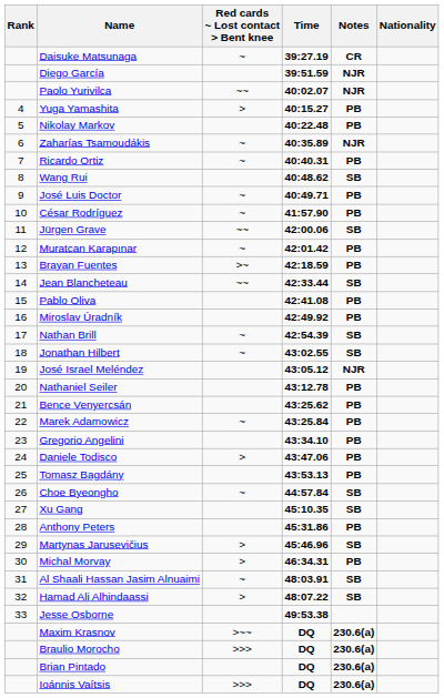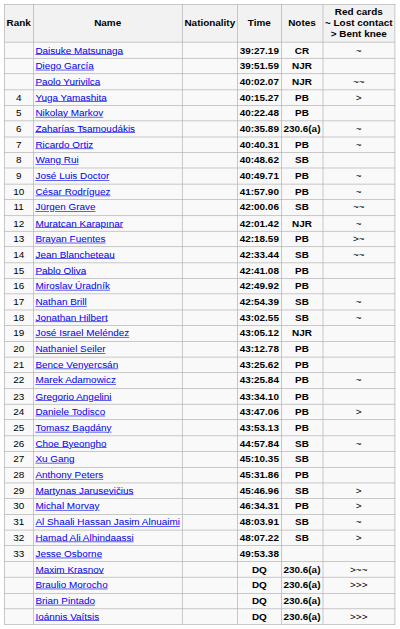 <table class="wikitable sortable" style="text-align:center">
 <tr>
 <th>Rank</th>
 <th>Name</th>
-<th>Red cards<br>~ Lost contact<br> > Bent knee</th>
+<th>Nationality</th>
 <th>Time</th>
 <th>Notes</th>
-<th>Nationality</th>
+<th>Red cards<br>~ Lost contact<br> > Bent knee</th>
 </tr>
 <tr>
 <td></td>
 <td align=left><a href='#'>Daisuke Matsunaga</a></td>
-<td>~</td>
+<td align=left></td>
 <td><strong>39:27.19</strong></td>
 <td><strong>CR</strong></td>
-<td align=left></td>
+<td>~</td>
 </tr>
 <tr>
 <td></td>
 <td align=left><a href='#'>Diego García</a></td>
-<td></td>
+<td align=left></td>
 <td><strong>39:51.59</strong></td>
 <td><strong>NJR</strong></td>
-<td align=left></td>
+<td></td>
 </tr>
 <tr>
 <td></td>
 <td align=left><a href='#'>Paolo Yurivilca</a></td>
-<td>~~</td>
+<td align=left></td>
 <td><strong>40:02.07</strong></td>
 <td><strong>NJR</strong></td>
-<td align=left></td>
+<td>~~</td>
 </tr>
 <tr>
 <td>4</td>
 <td align=left><a href='#'>Yuga Yamashita</a></td>
-<td>></td>
+<td align=left></td>
 <td><strong>40:15.27</strong></td>
 <td><strong>PB</strong></td>
-<td align=left></td>
+<td>></td>
 </tr>
 <tr>
 <td>5</td>
 <td align=left><a href='#'>Nikolay Markov</a></td>
-<td></td>
+<td align=left></td>
 <td><strong>40:22.48</strong></td>
 <td><strong>PB</strong></td>
-<td align=left></td>
+<td></td>
 </tr>
 <tr>
 <td>6</td>
 <td align=left><a href='#'>Zaharías Tsamoudákis</a></td>
+<td align=left></td>
+<td><strong>40:35.89</strong></td>
+<td><strong>230.6(a)</strong></td>
 <td>~</td>
-<td><strong>40:35.89</strong></td>
-<td><strong>NJR</strong></td>
-<td align=left></td>
 </tr>
 <tr>
 <td>7</td>
 <td align=left><a href='#'>Ricardo Ortiz</a></td>
-<td>~</td>
+<td align=left></td>
 <td><strong>40:40.31</strong></td>
 <td><strong>PB</strong></td>
-<td align=left></td>
+<td>~</td>
 </tr>
 <tr>
 <td>8</td>
 <td align=left><a href='#'>Wang Rui</a></td>
-<td></td>
+<td align=left></td>
 <td><strong>40:48.62</strong></td>
 <td><strong>SB</strong></td>
-<td align=left></td>
+<td></td>
 </tr>
 <tr>
 <td>9</td>
 <td align=left><a href='#'>José Luis Doctor</a></td>
-<td>~</td>
+<td align=left></td>
 <td><strong>40:49.71</strong></td>
 <td><strong>PB</strong></td>
-<td align=left></td>
+<td>~</td>
 </tr>
 <tr>
 <td>10</td>
 <td align=left><a href='#'>César Rodríguez</a></td>
-<td>~</td>
+<td align=left></td>
 <td><strong>41:57.90</strong></td>
 <td><strong>PB</strong></td>
-<td align=left></td>
+<td>~</td>
 </tr>
 <tr>
 <td>11</td>
 <td align=left><a href='#'>Jürgen Grave</a></td>
-<td>~~</td>
+<td align=left></td>
 <td><strong>42:00.06</strong></td>
 <td><strong>SB</strong></td>
-<td align=left></td>
+<td>~~</td>
 </tr>
 <tr>
 <td>12</td>
 <td align=left><a href='#'>Muratcan Karapınar</a></td>
+<td align=left></td>
+<td><strong>42:01.42</strong></td>
+<td><strong>NJR</strong></td>
 <td>~</td>
-<td><strong>42:01.42</strong></td>
-<td><strong>PB</strong></td>
-<td align=left></td>
 </tr>
 <tr>
 <td>13</td>
 <td align=left><a href='#'>Brayan Fuentes</a></td>
-<td>>~</td>
+<td align=left></td>
 <td><strong>42:18.59</strong></td>
 <td><strong>PB</strong></td>
-<td align=left></td>
+<td>>~</td>
 </tr>
 <tr>
 <td>14</td>
 <td align=left><a href='#'>Jean Blancheteau</a></td>
-<td>~~</td>
+<td align=left></td>
 <td><strong>42:33.44</strong></td>
 <td><strong>SB</strong></td>
-<td align=left></td>
+<td>~~</td>
 </tr>
 <tr>
 <td>15</td>
 <td align=left><a href='#'>Pablo Oliva</a></td>
-<td></td>
+<td align=left></td>
 <td><strong>42:41.08</strong></td>
 <td><strong>PB</strong></td>
-<td align=left></td>
+<td></td>
 </tr>
 <tr>
 <td>16</td>
 <td align=left><a href='#'>Miroslav Úradník</a></td>
-<td></td>
+<td align=left></td>
 <td><strong>42:49.92</strong></td>
 <td><strong>PB</strong></td>
-<td align=left></td>
+<td></td>
 </tr>
 <tr>
 <td>17</td>
 <td align=left><a href='#'>Nathan Brill</a></td>
-<td>~</td>
+<td align=left></td>
 <td><strong>42:54.39</strong></td>
 <td><strong>SB</strong></td>
-<td align=left></td>
+<td>~</td>
 </tr>
 <tr>
 <td>18</td>
 <td align=left><a href='#'>Jonathan Hilbert</a></td>
-<td>~</td>
+<td align=left></td>
 <td><strong>43:02.55</strong></td>
 <td><strong>SB</strong></td>
-<td align=left></td>
+<td>~</td>
 </tr>
 <tr>
 <td>19</td>
 <td align=left><a href='#'>José Israel Meléndez</a></td>
-<td></td>
+<td align=left></td>
 <td><strong>43:05.12</strong></td>
 <td><strong>NJR</strong></td>
-<td align=left></td>
+<td></td>
 </tr>
 <tr>
 <td>20</td>
 <td align=left><a href='#'>Nathaniel Seiler</a></td>
-<td></td>
+<td align=left></td>
 <td><strong>43:12.78</strong></td>
 <td><strong>PB</strong></td>
-<td align=left></td>
+<td></td>
 </tr>
 <tr>
 <td>21</td>
 <td align=left><a href='#'>Bence Venyercsán</a></td>
-<td></td>
+<td align=left></td>
 <td><strong>43:25.62</strong></td>
 <td><strong>PB</strong></td>
-<td align=left></td>
+<td></td>
 </tr>
 <tr>
 <td>22</td>
 <td align=left><a href='#'>Marek Adamowicz</a></td>
-<td>~</td>
+<td align=left></td>
 <td><strong>43:25.84</strong></td>
 <td><strong>PB</strong></td>
-<td align=left></td>
+<td>~</td>
 </tr>
 <tr>
 <td>23</td>
 <td align=left><a href='#'>Gregorio Angelini</a></td>
-<td></td>
+<td align=left></td>
 <td><strong>43:34.10</strong></td>
 <td><strong>PB</strong></td>
-<td align=left></td>
+<td></td>
 </tr>
 <tr>
 <td>24</td>
 <td align=left><a href='#'>Daniele Todisco</a></td>
-<td>></td>
+<td align=left></td>
 <td><strong>43:47.06</strong></td>
 <td><strong>PB</strong></td>
-<td align=left></td>
+<td>></td>
 </tr>
 <tr>
 <td>25</td>
 <td align=left><a href='#'>Tomasz Bagdány</a></td>
-<td></td>
+<td align=left></td>
 <td><strong>43:53.13</strong></td>
 <td><strong>PB</strong></td>
-<td align=left></td>
+<td></td>
 </tr>
 <tr>
 <td>26</td>
 <td align=left><a href='#'>Choe Byeongho</a></td>
-<td>~</td>
+<td align=left></td>
 <td><strong>44:57.84</strong></td>
 <td><strong>SB</strong></td>
-<td align=left></td>
+<td>~</td>
 </tr>
 <tr>
 <td>27</td>
 <td align=left><a href='#'>Xu Gang</a></td>
-<td></td>
+<td align=left></td>
 <td><strong>45:10.35</strong></td>
 <td><strong>SB</strong></td>
-<td align=left></td>
+<td></td>
 </tr>
 <tr>
 <td>28</td>
 <td align=left><a href='#'>Anthony Peters</a></td>
-<td></td>
+<td align=left></td>
 <td><strong>45:31.86</strong></td>
 <td><strong>PB</strong></td>
-<td align=left></td>
+<td></td>
 </tr>
 <tr>
 <td>29</td>
 <td align=left><a href='#'>Martynas Jarusevičius</a></td>
-<td>></td>
+<td align=left></td>
 <td><strong>45:46.96</strong></td>
 <td><strong>SB</strong></td>
-<td align=left></td>
+<td>></td>
 </tr>
 <tr>
 <td>30</td>
 <td align=left><a href='#'>Michal Morvay</a></td>
-<td>></td>
+<td align=left></td>
 <td><strong>46:34.31</strong></td>
 <td><strong>PB</strong></td>
-<td align=left></td>
+<td>></td>
 </tr>
 <tr>
 <td>31</td>
 <td align=left><a href='#'>Al Shaali Hassan Jasim Alnuaimi</a></td>
-<td>~</td>
+<td align=left></td>
 <td><strong>48:03.91</strong></td>
 <td><strong>SB</strong></td>
-<td align=left></td>
+<td>~</td>
 </tr>
 <tr>
 <td>32</td>
 <td align=left><a href='#'>Hamad Ali Alhindaassi</a></td>
-<td>></td>
+<td align=left></td>
 <td><strong>48:07.22</strong></td>
 <td><strong>SB</strong></td>
-<td align=left></td>
+<td>></td>
 </tr>
 <tr>
 <td>33</td>
 <td align=left><a href='#'>Jesse Osborne</a></td>
-<td></td>
+<td align=left></td>
 <td><strong>49:53.38</strong></td>
 <td></td>
-<td align=left></td>
+<td></td>
 </tr>
 <tr>
 <td></td>
 <td align=left><a href='#'>Maxim Krasnov</a></td>
-<td>>~~</td>
+<td align=left></td>
 <td><strong>DQ</strong></td>
 <td><strong>230.6(a)</strong></td>
-<td align=left></td>
+<td>>~~</td>
 </tr>
 <tr>
 <td></td>
 <td align=left><a href='#'>Braulio Morocho</a></td>
-<td>>>></td>
+<td align=left></td>
 <td><strong>DQ</strong></td>
 <td><strong>230.6(a)</strong></td>
-<td align=left></td>
+<td>>>></td>
 </tr>
 <tr>
 <td></td>
 <td align=left><a href='#'>Brian Pintado</a></td>
-<td></td>
+<td align=left></td>
 <td><strong>DQ</strong></td>
 <td><strong>230.6(a)</strong></td>
-<td align=left></td>
+<td></td>
 </tr>
 <tr>
 <td></td>
 <td align=left><a href='#'>Ioánnis Vaítsis</a></td>
-<td>>>></td>
+<td align=left></td>
 <td><strong>DQ</strong></td>
 <td><strong>230.6(a)</strong></td>
-<td align=left></td>
+<td>>>></td>
 </tr>
 </table>
